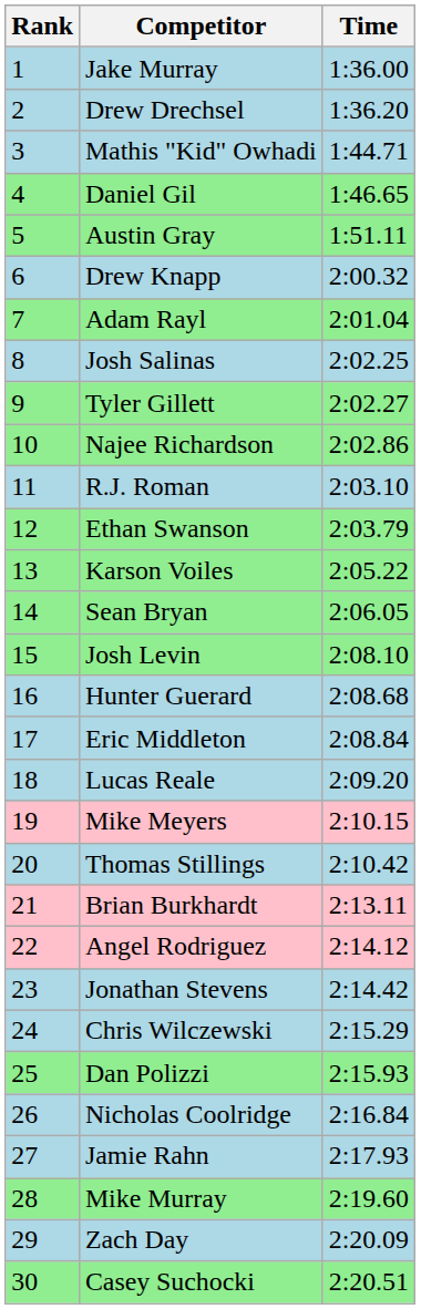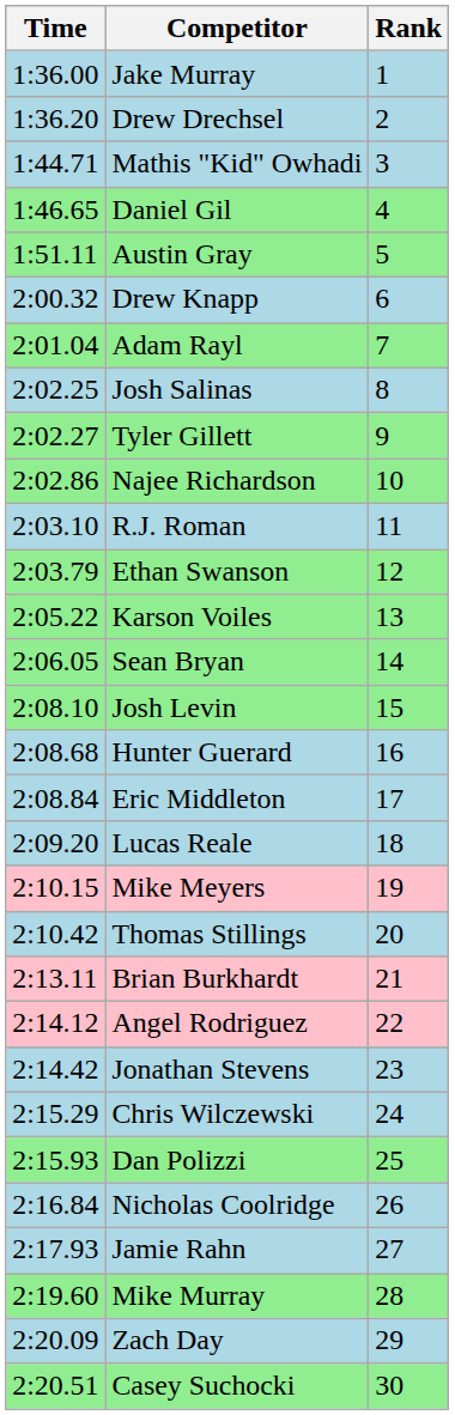 <table class="wikitable sortable mw-collapsible">
 <tr>
+<th>Time</th>
+<th>Competitor</th>
 <th>Rank</th>
-<th>Competitor</th>
-<th>Time</th>
 </tr>
 <tr style="color:black; background:LightBlue;">
+<td>1:36.00</td>
+<td>Jake Murray</td>
 <td>1</td>
-<td>Jake Murray</td>
-<td>1:36.00</td>
 </tr>
 <tr style="color:black; background:LightBlue;">
+<td>1:36.20</td>
+<td>Drew Drechsel</td>
 <td>2</td>
-<td>Drew Drechsel</td>
-<td>1:36.20</td>
 </tr>
 <tr style="color:black; background:LightBlue;">
+<td>1:44.71</td>
+<td>Mathis "Kid" Owhadi</td>
 <td>3</td>
-<td>Mathis "Kid" Owhadi</td>
-<td>1:44.71</td>
 </tr>
 <tr style="color:black; background:LightGreen;">
+<td>1:46.65</td>
+<td>Daniel Gil</td>
 <td>4</td>
-<td>Daniel Gil</td>
-<td>1:46.65</td>
 </tr>
 <tr style="color:black; background:LightGreen;">
+<td>1:51.11</td>
+<td>Austin Gray</td>
 <td>5</td>
-<td>Austin Gray</td>
-<td>1:51.11</td>
 </tr>
 <tr style="color:black; background:LightBlue;">
+<td>2:00.32</td>
+<td>Drew Knapp</td>
 <td>6</td>
-<td>Drew Knapp</td>
-<td>2:00.32</td>
 </tr>
 <tr style="color:black; background:LightGreen;">
+<td>2:01.04</td>
+<td>Adam Rayl</td>
 <td>7</td>
-<td>Adam Rayl</td>
-<td>2:01.04</td>
 </tr>
 <tr style="color:black; background:LightBlue;">
+<td>2:02.25</td>
+<td>Josh Salinas</td>
 <td>8</td>
-<td>Josh Salinas</td>
-<td>2:02.25</td>
 </tr>
 <tr style="color:black; background:LightGreen;">
+<td>2:02.27</td>
+<td>Tyler Gillett</td>
 <td>9</td>
-<td>Tyler Gillett</td>
-<td>2:02.27</td>
 </tr>
 <tr style="color:black; background:LightGreen;">
+<td>2:02.86</td>
+<td>Najee Richardson</td>
 <td>10</td>
-<td>Najee Richardson</td>
-<td>2:02.86</td>
 </tr>
 <tr style="color:black; background:LightBlue;">
+<td>2:03.10</td>
+<td>R.J. Roman</td>
 <td>11</td>
-<td>R.J. Roman</td>
-<td>2:03.10</td>
 </tr>
 <tr style="color:black; background:LightGreen;">
+<td>2:03.79</td>
+<td>Ethan Swanson</td>
 <td>12</td>
-<td>Ethan Swanson</td>
-<td>2:03.79</td>
 </tr>
 <tr style="color:black; background:LightGreen;">
+<td>2:05.22</td>
+<td>Karson Voiles</td>
 <td>13</td>
-<td>Karson Voiles</td>
-<td>2:05.22</td>
 </tr>
 <tr style="color:black; background:LightGreen;">
+<td>2:06.05</td>
+<td>Sean Bryan</td>
 <td>14</td>
-<td>Sean Bryan</td>
-<td>2:06.05</td>
 </tr>
 <tr style="color:black; background:LightGreen;">
+<td>2:08.10</td>
+<td>Josh Levin</td>
 <td>15</td>
-<td>Josh Levin</td>
-<td>2:08.10</td>
 </tr>
 <tr style="color:black; background:LightBlue;">
+<td>2:08.68</td>
+<td>Hunter Guerard</td>
 <td>16</td>
-<td>Hunter Guerard</td>
-<td>2:08.68</td>
 </tr>
 <tr style="color:black; background:LightBlue;">
+<td>2:08.84</td>
+<td>Eric Middleton</td>
 <td>17</td>
-<td>Eric Middleton</td>
-<td>2:08.84</td>
 </tr>
 <tr style="color:black; background:LightBlue;">
+<td>2:09.20</td>
+<td>Lucas Reale</td>
 <td>18</td>
-<td>Lucas Reale</td>
-<td>2:09.20</td>
 </tr>
 <tr style="color:black; background:pink;">
+<td>2:10.15</td>
+<td>Mike Meyers</td>
 <td>19</td>
-<td>Mike Meyers</td>
-<td>2:10.15</td>
 </tr>
 <tr style="color:black; background:LightBlue;">
+<td>2:10.42</td>
+<td>Thomas Stillings</td>
 <td>20</td>
-<td>Thomas Stillings</td>
-<td>2:10.42</td>
 </tr>
 <tr style="color:black; background:pink;">
+<td>2:13.11</td>
+<td>Brian Burkhardt</td>
 <td>21</td>
-<td>Brian Burkhardt</td>
-<td>2:13.11</td>
 </tr>
 <tr style="color:black; background:pink;">
+<td>2:14.12</td>
+<td>Angel Rodriguez</td>
 <td>22</td>
-<td>Angel Rodriguez</td>
-<td>2:14.12</td>
 </tr>
 <tr style="color:black; background:LightBlue;">
+<td>2:14.42</td>
+<td>Jonathan Stevens</td>
 <td>23</td>
-<td>Jonathan Stevens</td>
-<td>2:14.42</td>
 </tr>
 <tr style="color:black; background:LightBlue;">
+<td>2:15.29</td>
+<td>Chris Wilczewski</td>
 <td>24</td>
-<td>Chris Wilczewski</td>
-<td>2:15.29</td>
 </tr>
 <tr style="color:black; background:LightGreen;">
+<td>2:15.93</td>
+<td>Dan Polizzi</td>
 <td>25</td>
-<td>Dan Polizzi</td>
-<td>2:15.93</td>
 </tr>
 <tr style="color:black; background:LightBlue;">
+<td>2:16.84</td>
+<td>Nicholas Coolridge</td>
 <td>26</td>
-<td>Nicholas Coolridge</td>
-<td>2:16.84</td>
 </tr>
 <tr style="color:black; background:LightBlue;">
+<td>2:17.93</td>
+<td>Jamie Rahn</td>
 <td>27</td>
-<td>Jamie Rahn</td>
-<td>2:17.93</td>
 </tr>
 <tr style="color:black; background:LightGreen;">
+<td>2:19.60</td>
+<td>Mike Murray</td>
 <td>28</td>
-<td>Mike Murray</td>
-<td>2:19.60</td>
 </tr>
 <tr style="color:black; background:LightBlue;">
+<td>2:20.09</td>
+<td>Zach Day</td>
 <td>29</td>
-<td>Zach Day</td>
-<td>2:20.09</td>
 </tr>
 <tr style="color:black; background:LightGreen;">
+<td>2:20.51</td>
+<td>Casey Suchocki</td>
 <td>30</td>
-<td>Casey Suchocki</td>
-<td>2:20.51</td>
 </tr>
 </table>
